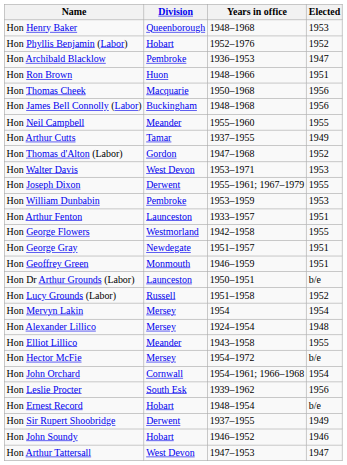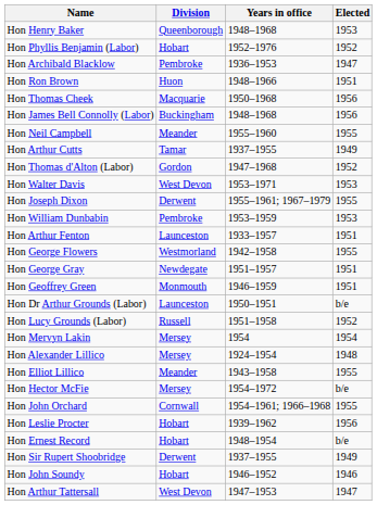 <table class="wikitable sortable">
 <tr>
 <th><strong>Name</strong></th>
 <th><strong><a href='#'>Division</a></strong></th>
 <th><strong>Years in office</strong></th>
 <th><strong>Elected</strong></th>
 </tr>
 <tr>
 <td>Hon <a href='#'>Henry Baker</a></td>
 <td><a href='#'>Queenborough</a></td>
 <td>1948–1968</td>
 <td>1953</td>
 </tr>
 <tr>
 <td>Hon <a href='#'>Phyllis Benjamin</a> (<a href='#'>Labor</a>)</td>
 <td><a href='#'>Hobart</a></td>
 <td>1952–1976</td>
 <td>1952</td>
 </tr>
 <tr>
 <td>Hon <a href='#'>Archibald Blacklow</a></td>
 <td><a href='#'>Pembroke</a></td>
 <td>1936–1953</td>
 <td>1947</td>
 </tr>
 <tr>
 <td>Hon <a href='#'>Ron Brown</a></td>
 <td><a href='#'>Huon</a></td>
 <td>1948–1966</td>
 <td>1951</td>
 </tr>
 <tr>
 <td>Hon <a href='#'>Thomas Cheek</a></td>
 <td><a href='#'>Macquarie</a></td>
 <td>1950–1968</td>
 <td>1956</td>
 </tr>
 <tr>
 <td>Hon <a href='#'>James Bell Connolly</a> (<a href='#'>Labor</a>)</td>
 <td><a href='#'>Buckingham</a></td>
 <td>1948–1968</td>
 <td>1956</td>
 </tr>
 <tr>
 <td>Hon <a href='#'>Neil Campbell</a></td>
 <td><a href='#'>Meander</a></td>
 <td>1955–1960</td>
 <td>1955</td>
 </tr>
 <tr>
 <td>Hon <a href='#'>Arthur Cutts</a></td>
 <td><a href='#'>Tamar</a></td>
 <td>1937–1955</td>
 <td>1949</td>
 </tr>
 <tr>
 <td>Hon <a href='#'>Thomas d'Alton</a> (Labor)</td>
 <td><a href='#'>Gordon</a></td>
 <td>1947–1968</td>
 <td>1952</td>
 </tr>
 <tr>
 <td>Hon <a href='#'>Walter Davis</a></td>
 <td><a href='#'>West Devon</a></td>
 <td>1953–1971</td>
 <td>1953</td>
 </tr>
 <tr>
 <td>Hon <a href='#'>Joseph Dixon</a></td>
 <td><a href='#'>Derwent</a></td>
 <td>1955–1961; 1967–1979</td>
 <td>1955</td>
 </tr>
 <tr>
 <td>Hon <a href='#'>William Dunbabin</a></td>
 <td><a href='#'>Pembroke</a></td>
 <td>1953–1959</td>
 <td>1953</td>
 </tr>
 <tr>
 <td>Hon <a href='#'>Arthur Fenton</a></td>
 <td><a href='#'>Launceston</a></td>
 <td>1933–1957</td>
 <td>1951</td>
 </tr>
 <tr>
 <td>Hon <a href='#'>George Flowers</a></td>
 <td><a href='#'>Westmorland</a></td>
 <td>1942–1958</td>
 <td>1955</td>
 </tr>
 <tr>
 <td>Hon <a href='#'>George Gray</a></td>
 <td><a href='#'>Newdegate</a></td>
 <td>1951–1957</td>
 <td>1951</td>
 </tr>
 <tr>
 <td>Hon <a href='#'>Geoffrey Green</a></td>
 <td><a href='#'>Monmouth</a></td>
 <td>1946–1959</td>
 <td>1951</td>
 </tr>
 <tr>
 <td>Hon Dr <a href='#'>Arthur Grounds</a> (Labor)</td>
 <td><a href='#'>Launceston</a></td>
 <td>1950–1951</td>
 <td>b/e</td>
 </tr>
 <tr>
 <td>Hon <a href='#'>Lucy Grounds</a> (Labor)</td>
 <td><a href='#'>Russell</a></td>
 <td>1951–1958</td>
 <td>1952</td>
 </tr>
 <tr>
 <td>Hon <a href='#'>Mervyn Lakin</a></td>
 <td><a href='#'>Mersey</a></td>
 <td>1954</td>
 <td>1954</td>
 </tr>
 <tr>
 <td>Hon <a href='#'>Alexander Lillico</a></td>
 <td><a href='#'>Mersey</a></td>
 <td>1924–1954</td>
 <td>1948</td>
 </tr>
 <tr>
 <td>Hon <a href='#'>Elliot Lillico</a></td>
 <td><a href='#'>Meander</a></td>
 <td>1943–1958</td>
 <td>1955</td>
 </tr>
 <tr>
 <td>Hon <a href='#'>Hector McFie</a></td>
 <td><a href='#'>Mersey</a></td>
 <td>1954–1972</td>
 <td>b/e</td>
 </tr>
 <tr>
 <td>Hon <a href='#'>John Orchard</a></td>
 <td><a href='#'>Cornwall</a></td>
 <td>1954–1961; 1966–1968</td>
-<td>1954</td>
+<td>1955</td>
 </tr>
 <tr>
 <td>Hon <a href='#'>Leslie Procter</a></td>
-<td><a href='#'>South Esk</a></td>
+<td><a href='#'>Hobart</a></td>
 <td>1939–1962</td>
 <td>1956</td>
 </tr>
 <tr>
 <td>Hon <a href='#'>Ernest Record</a></td>
 <td><a href='#'>Hobart</a></td>
 <td>1948–1954</td>
 <td>b/e</td>
 </tr>
 <tr>
 <td>Hon <a href='#'>Sir Rupert Shoobridge</a></td>
 <td><a href='#'>Derwent</a></td>
 <td>1937–1955</td>
 <td>1949</td>
 </tr>
 <tr>
 <td>Hon <a href='#'>John Soundy</a></td>
 <td><a href='#'>Hobart</a></td>
 <td>1946–1952</td>
 <td>1946</td>
 </tr>
 <tr>
 <td>Hon <a href='#'>Arthur Tattersall</a></td>
 <td><a href='#'>West Devon</a></td>
 <td>1947–1953</td>
 <td>1947</td>
 </tr>
 </table>
